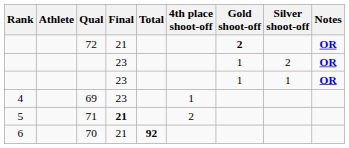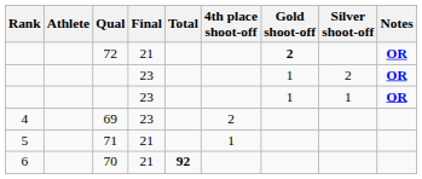 <table class="wikitable sortable" style="text-align:center">
 <tr>
 <th>Rank</th>
 <th>Athlete</th>
 <th>Qual</th>
 <th>Final</th>
 <th>Total</th>
 <th class="unsortable">4th place<br>shoot-off</th>
 <th class="unsortable">Gold<br>shoot-off</th>
 <th class="unsortable">Silver<br>shoot-off</th>
 <th class="unsortable">Notes</th>
 </tr>
 <tr>
 <td></td>
 <td align="left"></td>
 <td>72</td>
 <td>21</td>
 <td></td>
 <td></td>
 <td><strong>2</strong></td>
 <td></td>
 <td><strong><a href='#'>OR</a></strong></td>
 </tr>
 <tr>
 <td></td>
 <td align="left"></td>
 <td></td>
 <td>23</td>
 <td></td>
 <td></td>
 <td>1</td>
 <td>2</td>
 <td><strong><a href='#'>OR</a></strong></td>
 </tr>
 <tr>
 <td></td>
 <td align="left"></td>
 <td></td>
 <td>23</td>
 <td></td>
 <td></td>
 <td>1</td>
 <td>1</td>
 <td><strong><a href='#'>OR</a></strong></td>
 </tr>
 <tr>
 <td>4</td>
 <td align="left"></td>
 <td>69</td>
 <td>23</td>
 <td></td>
-<td>1</td>
+<td>2</td>
 <td></td>
 <td></td>
 <td></td>
 </tr>
 <tr>
 <td>5</td>
 <td align="left"></td>
 <td>71</td>
-<td><strong>21</strong></td>
+<td>21</td>
 <td></td>
-<td>2</td>
+<td>1</td>
 <td></td>
 <td></td>
 <td></td>
 </tr>
 <tr>
 <td>6</td>
 <td align="left"></td>
 <td>70</td>
 <td>21</td>
 <td><strong>92</strong></td>
 <td></td>
 <td></td>
 <td></td>
 <td></td>
 </tr>
 </table>
